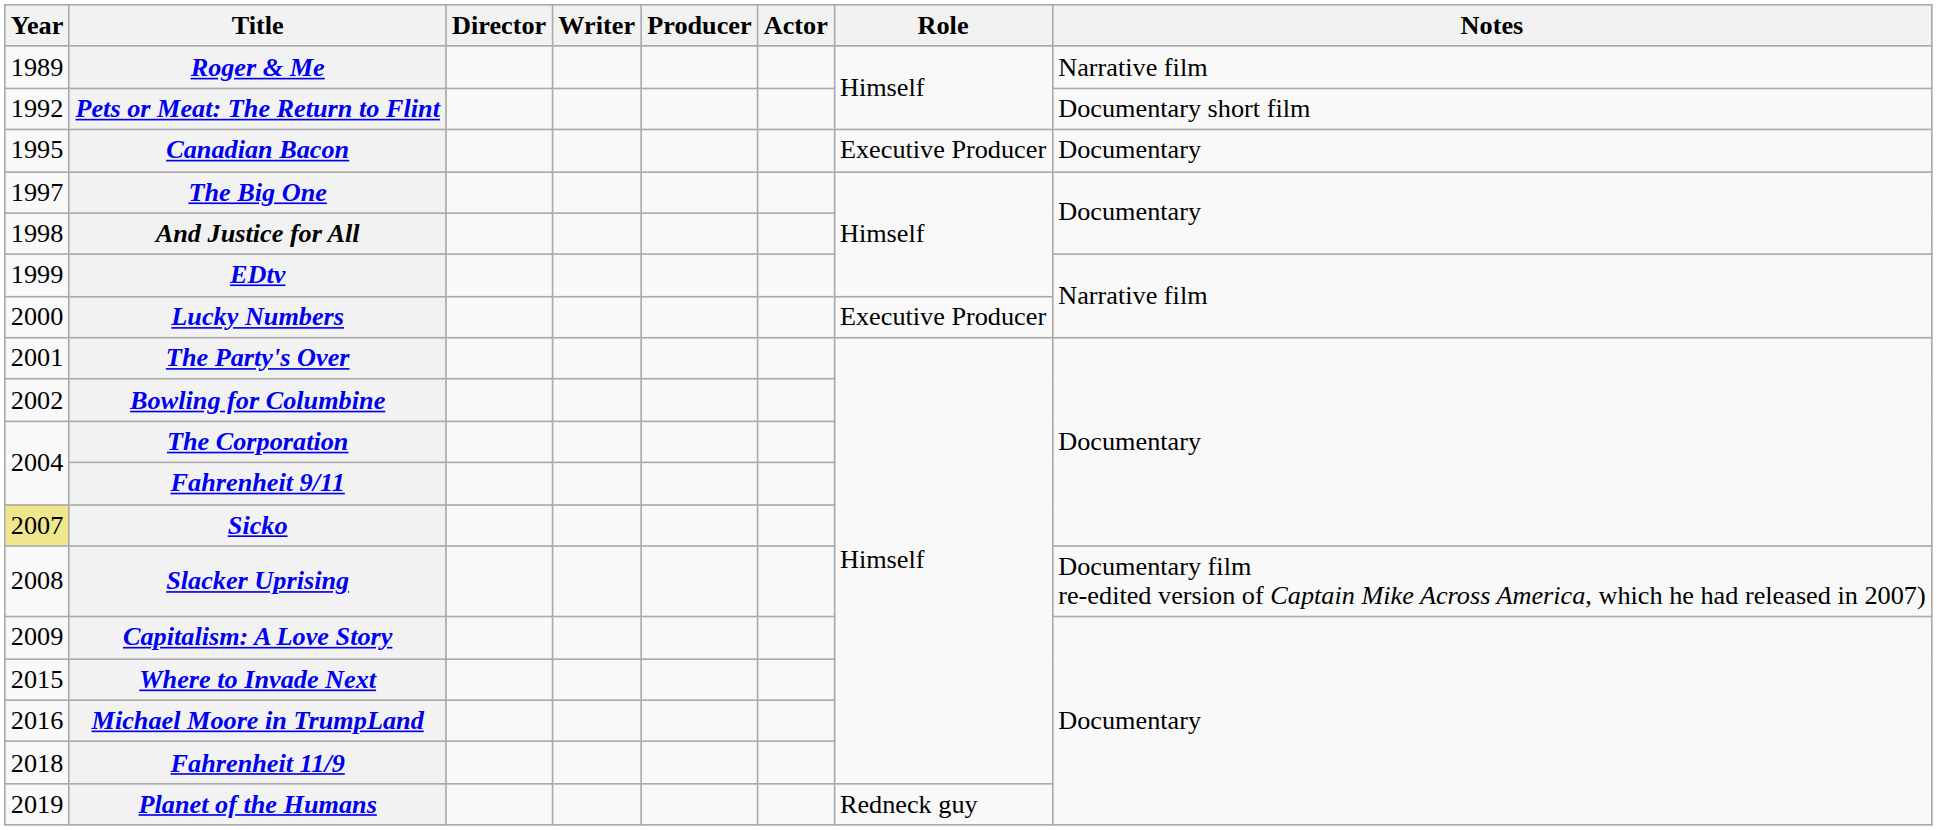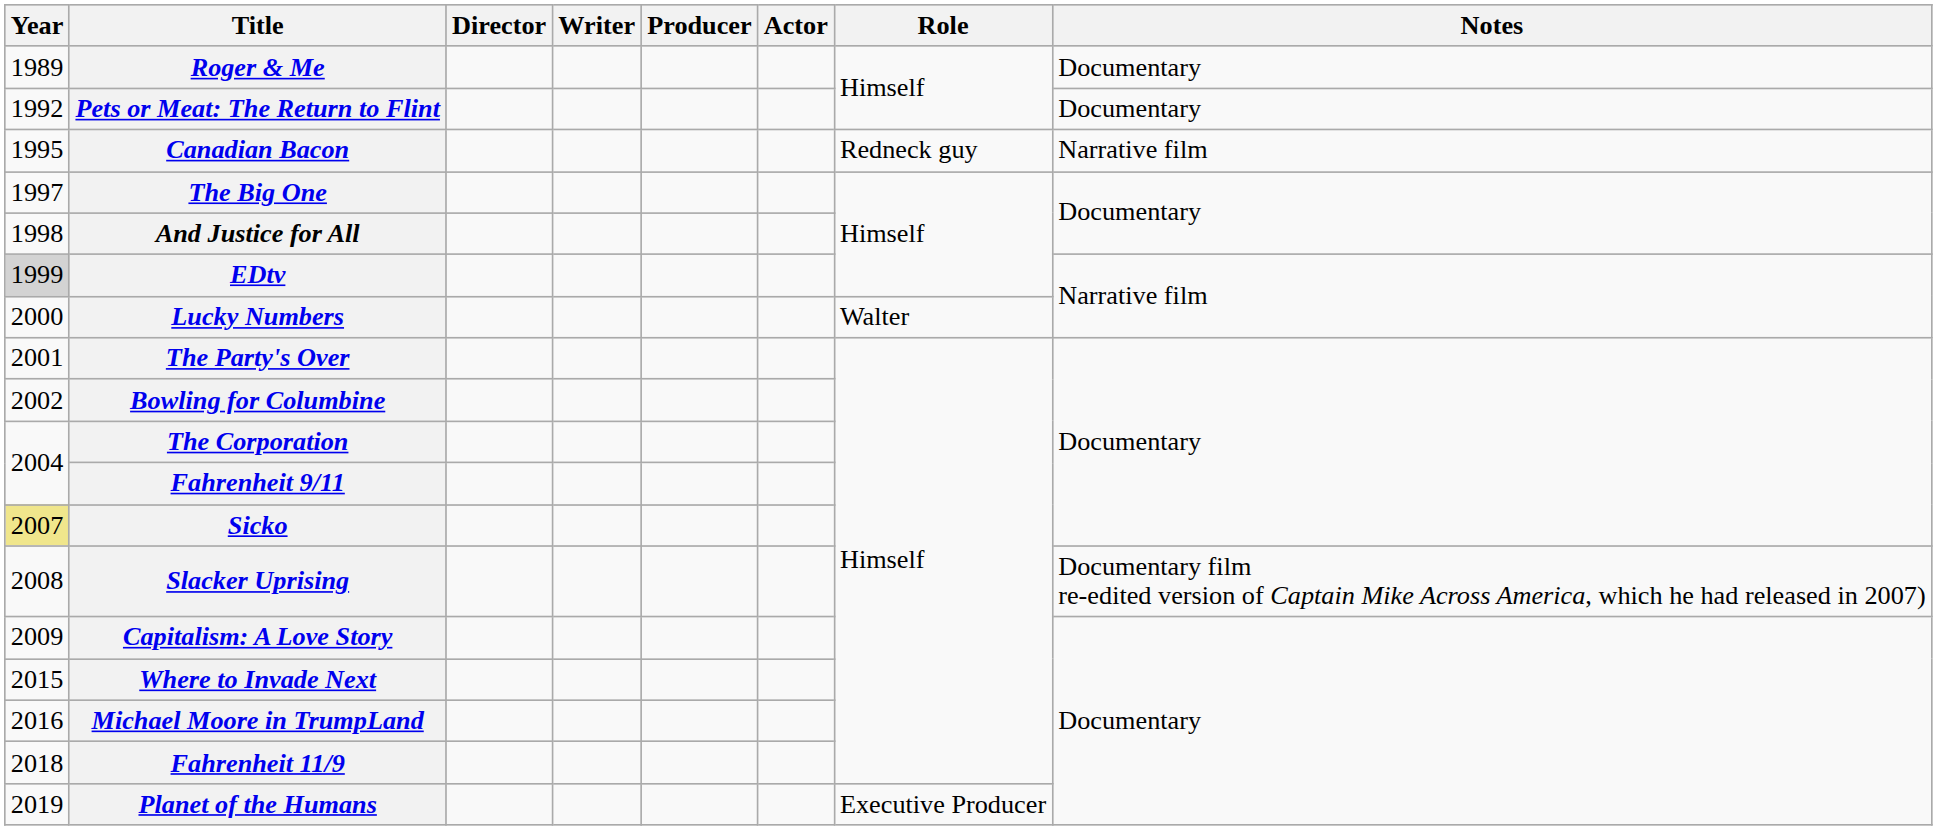 <table class="wikitable sortable plainrowheaders">
 <tr>
 <th scope="col">Year</th>
 <th scope="col">Title</th>
 <th scope="col">Director</th>
 <th scope="col">Writer</th>
 <th scope="col">Producer</th>
 <th scope="col">Actor</th>
 <th scope="col">Role</th>
 <th scope="col">Notes</th>
 </tr>
 <tr>
 <td>1989</td>
 <th scope="row"><em><a href='#'>Roger & Me</a></em></th>
 <td></td>
 <td></td>
 <td></td>
 <td></td>
 <td rowspan=2>Himself</td>
-<td>Narrative film</td>
+<td>Documentary</td>
 </tr>
 <tr>
 <td>1992</td>
 <th scope="row"><em><a href='#'>Pets or Meat: The Return to Flint</a></em></th>
 <td></td>
 <td></td>
 <td></td>
 <td></td>
-<td>Documentary short film</td>
+<td>Documentary</td>
 </tr>
 <tr>
 <td>1995</td>
 <th scope="row"><em><a href='#'>Canadian Bacon</a></em></th>
 <td></td>
 <td></td>
 <td></td>
 <td></td>
-<td>Executive Producer</td>
-<td>Documentary</td>
+<td>Redneck guy</td>
+<td>Narrative film</td>
 </tr>
 <tr>
 <td>1997</td>
 <th scope="row"><em><a href='#'>The Big One</a></em></th>
 <td></td>
 <td></td>
 <td></td>
 <td></td>
 <td rowspan=3>Himself</td>
 <td rowspan=2>Documentary</td>
 </tr>
 <tr>
 <td>1998</td>
 <th scope="row"><em>And Justice for All</em></th>
 <td></td>
 <td></td>
 <td></td>
 <td></td>
 </tr>
 <tr>
-<td>1999</td>
+<td style="background: lightgrey;">1999</td>
 <th scope="row"><em><a href='#'>EDtv</a></em></th>
 <td></td>
 <td></td>
 <td></td>
 <td></td>
 <td rowspan=2>Narrative film</td>
 </tr>
 <tr>
 <td>2000</td>
 <th scope="row"><em><a href='#'>Lucky Numbers</a></em></th>
 <td></td>
 <td></td>
 <td></td>
 <td></td>
-<td>Executive Producer</td>
+<td>Walter</td>
 </tr>
 <tr>
 <td>2001</td>
 <th scope="row"><em><a href='#'>The Party's Over</a></em></th>
 <td></td>
 <td></td>
 <td></td>
 <td></td>
 <td rowspan=10>Himself</td>
 <td rowspan=5>Documentary</td>
 </tr>
 <tr>
 <td>2002</td>
 <th scope="row"><em><a href='#'>Bowling for Columbine</a></em></th>
 <td></td>
 <td></td>
 <td></td>
 <td></td>
 </tr>
 <tr>
 <td rowspan=2>2004</td>
 <th scope="row"><em><a href='#'>The Corporation</a></em></th>
 <td></td>
 <td></td>
 <td></td>
 <td></td>
 </tr>
 <tr>
 <th scope="row"><em><a href='#'>Fahrenheit 9/11</a></em></th>
 <td></td>
 <td></td>
 <td></td>
 <td></td>
 </tr>
 <tr>
 <td style="background: khaki;">2007</td>
 <th scope="row"><em><a href='#'>Sicko</a></em></th>
 <td></td>
 <td></td>
 <td></td>
 <td></td>
 </tr>
 <tr>
 <td>2008</td>
 <th scope="row"><em><a href='#'>Slacker Uprising</a></em></th>
 <td></td>
 <td></td>
 <td></td>
 <td></td>
 <td>Documentary film<br>re-edited version of <em>Captain Mike Across America</em>, which he had released in 2007)</td>
 </tr>
 <tr>
 <td>2009</td>
 <th scope="row"><em><a href='#'>Capitalism: A Love Story</a></em></th>
 <td></td>
 <td></td>
 <td></td>
 <td></td>
 <td rowspan=5>Documentary</td>
 </tr>
 <tr>
 <td>2015</td>
 <th scope="row"><em><a href='#'>Where to Invade Next</a></em></th>
 <td></td>
 <td></td>
 <td></td>
 <td></td>
 </tr>
 <tr>
 <td>2016</td>
 <th scope="row"><em><a href='#'>Michael Moore in TrumpLand</a></em></th>
 <td></td>
 <td></td>
 <td></td>
 <td></td>
 </tr>
 <tr>
 <td>2018</td>
 <th scope="row"><em><a href='#'>Fahrenheit 11/9</a></em></th>
 <td></td>
 <td></td>
 <td></td>
 <td></td>
 </tr>
 <tr>
 <td>2019</td>
 <th scope="row"><em><a href='#'>Planet of the Humans</a></em></th>
 <td></td>
 <td></td>
 <td></td>
 <td></td>
-<td>Redneck guy</td>
+<td>Executive Producer</td>
 </tr>
 </table>
